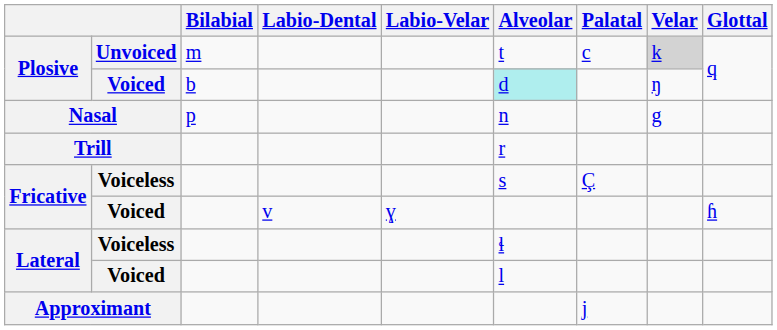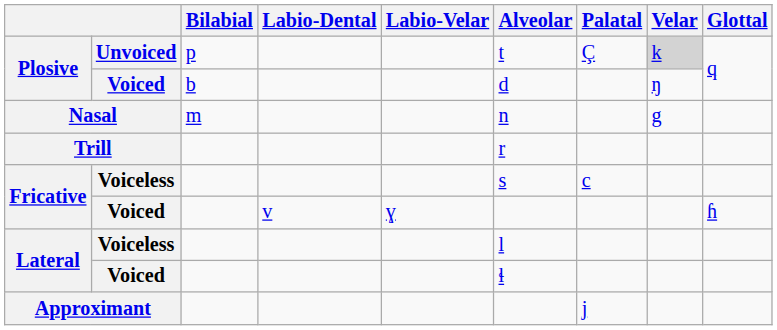 <table class="wikitable">
 <tr>
 <th colspan="2"></th>
 <th><a href='#'>Bilabial</a></th>
 <th><a href='#'>Labio-Dental</a></th>
 <th><a href='#'>Labio-Velar</a></th>
 <th><a href='#'>Alveolar</a></th>
 <th><a href='#'>Palatal</a></th>
 <th><a href='#'>Velar</a></th>
 <th><a href='#'>Glottal</a></th>
 </tr>
 <tr>
 <th rowspan="2"><a href='#'>Plosive</a></th>
 <th><a href='#'>Unvoiced</a></th>
-<td><a href='#'>m</a></td>
+<td><a href='#'>p</a></td>
 <td></td>
 <td></td>
 <td><a href='#'>t</a></td>
-<td><a href='#'>c</a></td>
+<td><a href='#'>Ç</a></td>
 <td style="background: lightgrey;"><a href='#'>k</a></td>
 <td rowspan="2"><a href='#'>q</a></td>
 </tr>
 <tr>
 <th><a href='#'>Voiced</a></th>
 <td><a href='#'>b</a></td>
 <td></td>
 <td></td>
-<td style="background: paleturquoise;"><a href='#'>d</a></td>
+<td><a href='#'>d</a></td>
 <td></td>
 <td><a href='#'>ŋ</a></td>
 </tr>
 <tr>
 <th colspan="2"><a href='#'>Nasal</a></th>
-<td><a href='#'>p</a></td>
+<td><a href='#'>m</a></td>
 <td></td>
 <td></td>
 <td><a href='#'>n</a></td>
 <td></td>
 <td><a href='#'>g</a></td>
 <td></td>
 </tr>
 <tr>
 <th colspan="2"><a href='#'>Trill</a></th>
 <td></td>
 <td></td>
 <td></td>
 <td><a href='#'>r</a></td>
 <td></td>
 <td></td>
 <td></td>
 </tr>
 <tr>
 <th rowspan="2"><a href='#'>Fricative</a></th>
 <th>Voiceless</th>
 <td></td>
 <td></td>
 <td></td>
 <td><a href='#'>s</a></td>
-<td><a href='#'>Ç</a></td>
+<td><a href='#'>c</a></td>
 <td></td>
 <td></td>
 </tr>
 <tr>
 <th>Voiced</th>
 <td></td>
 <td><a href='#'>v</a></td>
 <td><a href='#'>ɣ</a></td>
 <td></td>
 <td></td>
 <td></td>
 <td><a href='#'>ɦ</a></td>
 </tr>
 <tr>
 <th rowspan="2"><a href='#'>Lateral</a></th>
 <th>Voiceless</th>
 <td></td>
 <td></td>
 <td></td>
-<td><a href='#'>ɬ</a></td>
+<td><a href='#'>l</a></td>
 <td></td>
 <td></td>
 <td></td>
 </tr>
 <tr>
 <th>Voiced</th>
 <td></td>
 <td></td>
 <td></td>
-<td><a href='#'>l</a></td>
+<td><a href='#'>ɬ</a></td>
 <td></td>
 <td></td>
 <td></td>
 </tr>
 <tr>
 <th colspan="2"><a href='#'>Approximant</a></th>
 <td></td>
 <td></td>
 <td></td>
 <td></td>
 <td><a href='#'>j</a></td>
 <td></td>
 <td></td>
 </tr>
 </table>
